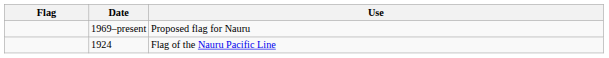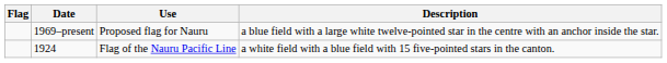 <table class="wikitable">
 <tr>
 <th>Flag</th>
 <th style="width:10%;">Date</th>
 <th>Use</th>
+<th>Description</th>
 </tr>
 <tr>
 <td style="text-align:center"></td>
 <td>1969–present</td>
 <td>Proposed flag for Nauru</td>
+<td>a blue field with a large white twelve-pointed star in the centre with an anchor inside the star.</td>
 </tr>
 <tr>
 <td style="text-align:center"></td>
 <td>1924</td>
 <td>Flag of the <a href='#'>Nauru Pacific Line</a></td>
+<td>a white field with a blue field with 15 five-pointed stars in the canton.</td>
 </tr>
 </table>
